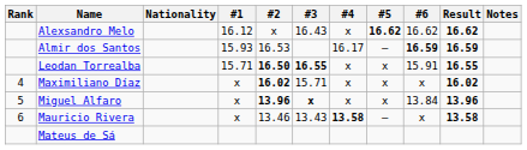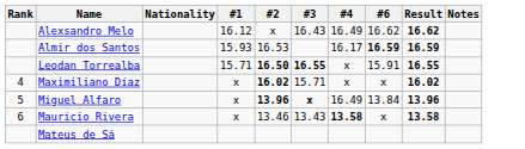 <table class="wikitable sortable" style="text-align:center">
 <tr>
 <th>Rank</th>
 <th>Name</th>
 <th>Nationality</th>
 <th>#1</th>
 <th>#2</th>
 <th>#3</th>
 <th>#4</th>
-<th>#5</th>
 <th>#6</th>
 <th>Result</th>
 <th>Notes</th>
 </tr>
 <tr>
 <td></td>
 <td align=left><a href='#'>Alexsandro Melo</a></td>
 <td align=left></td>
 <td>16.12</td>
 <td>x</td>
 <td>16.43</td>
-<td>x</td>
-<td><strong>16.62</strong></td>
+<td>16.49</td>
 <td>16.62</td>
 <td><strong>16.62</strong></td>
 <td></td>
 </tr>
 <tr>
 <td></td>
 <td align=left><a href='#'>Almir dos Santos</a></td>
 <td align=left></td>
 <td>15.93</td>
 <td>16.53</td>
 <td></td>
 <td>16.17</td>
-<td>–</td>
 <td><strong>16.59</strong></td>
 <td><strong>16.59</strong></td>
 <td></td>
 </tr>
 <tr>
 <td></td>
 <td align=left><a href='#'>Leodan Torrealba</a></td>
 <td align=left></td>
 <td>15.71</td>
 <td><strong>16.50</strong></td>
 <td><strong>16.55</strong></td>
-<td>x</td>
 <td>x</td>
 <td>15.91</td>
 <td><strong>16.55</strong></td>
 <td></td>
 </tr>
 <tr>
 <td>4</td>
 <td align=left><a href='#'>Maximiliano Díaz</a></td>
 <td align=left></td>
 <td>x</td>
 <td><strong>16.02</strong></td>
 <td>15.71</td>
 <td>x</td>
 <td>x</td>
-<td>x</td>
 <td><strong>16.02</strong></td>
 <td></td>
 </tr>
 <tr>
 <td>5</td>
 <td align=left><a href='#'>Miguel Alfaro</a></td>
 <td align=left></td>
 <td>x</td>
 <td><strong>13.96</strong></td>
 <td><strong>x</strong></td>
-<td>x</td>
-<td>x</td>
+<td>16.49</td>
 <td>13.84</td>
 <td><strong>13.96</strong></td>
 <td></td>
 </tr>
 <tr>
 <td>6</td>
 <td align=left><a href='#'>Mauricio Rivera</a></td>
 <td align=left></td>
 <td>x</td>
 <td>13.46</td>
 <td>13.43</td>
 <td><strong>13.58</strong></td>
-<td>–</td>
 <td>x</td>
 <td><strong>13.58</strong></td>
 <td></td>
 </tr>
 <tr>
 <td></td>
 <td align=left><a href='#'>Mateus de Sá</a></td>
 <td align=left></td>
 <td></td>
 <td></td>
 <td></td>
 <td></td>
 <td></td>
-<td></td>
 <td><strong></strong></td>
 <td></td>
 </tr>
 </table>
